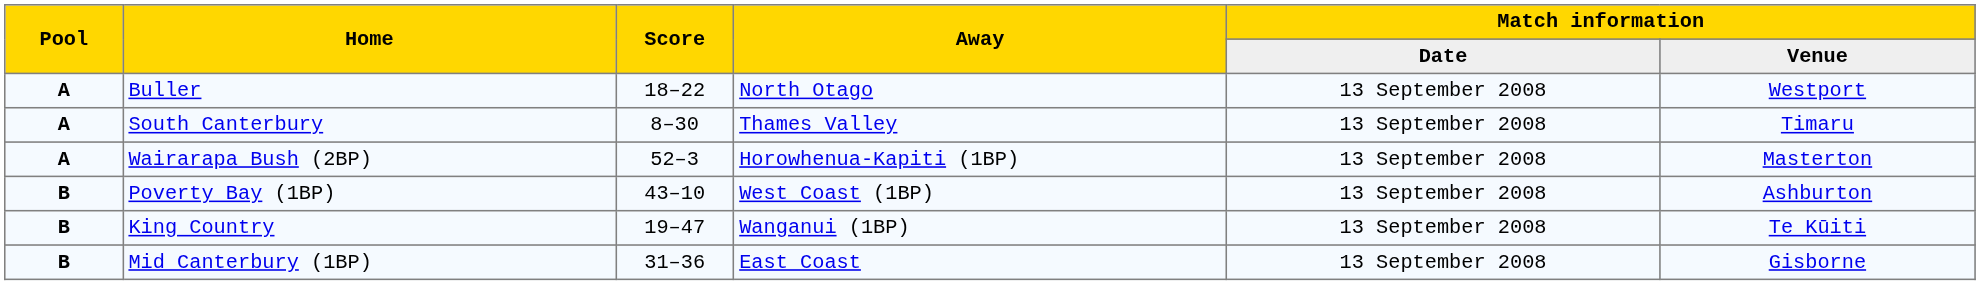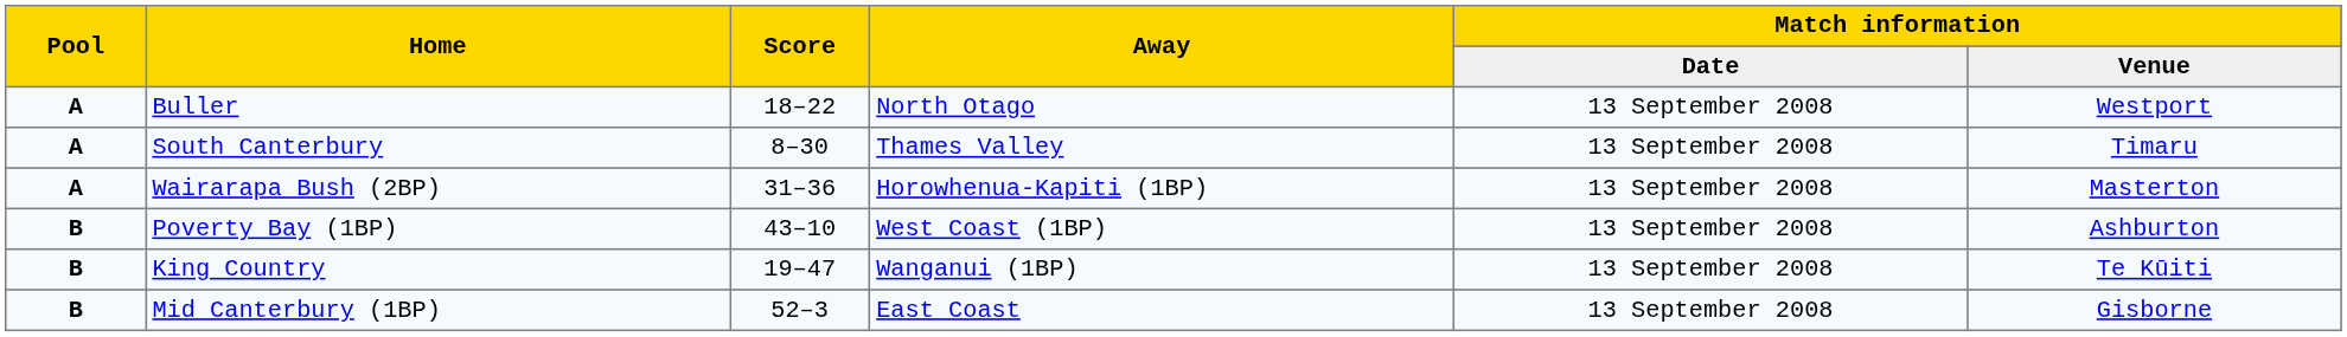 <table border=1 style="border-collapse:collapse;text-align:center" cellpadding=3 cellspacing=0 width=100%>
 <tr bgcolor=#FFD700>
 <th rowspan=2 width=6%>Pool</th>
 <th rowspan=2 width=25%>Home</th>
 <th rowspan=2 width=6%>Score</th>
 <th rowspan=2 width=25%>Away</th>
 <th colspan=6>Match information</th>
 </tr>
 <tr bgcolor=#EFEFEF>
 <th width=22%>Date</th>
 <th width=22%>Venue</th>
 </tr>
 <tr bgcolor=#F5FAFF>
 <td><strong>A</strong></td>
 <td align=left><a href='#'>Buller</a></td>
 <td>18–22</td>
 <td align=left><a href='#'>North Otago</a></td>
 <td>13 September 2008</td>
 <td><a href='#'>Westport</a></td>
 </tr>
 <tr bgcolor=#F5FAFF>
 <td><strong>A</strong></td>
 <td align=left><a href='#'>South Canterbury</a></td>
 <td>8–30</td>
 <td align=left><a href='#'>Thames Valley</a></td>
 <td>13 September 2008</td>
 <td><a href='#'>Timaru</a></td>
 </tr>
 <tr bgcolor=#F5FAFF>
 <td><strong>A</strong></td>
 <td align=left><a href='#'>Wairarapa Bush</a> (2BP)</td>
-<td>52–3</td>
+<td>31–36</td>
 <td align=left><a href='#'>Horowhenua-Kapiti</a> (1BP)</td>
 <td>13 September 2008</td>
 <td><a href='#'>Masterton</a></td>
 </tr>
 <tr bgcolor=#F5FAFF>
 <td><strong>B</strong></td>
 <td align=left><a href='#'>Poverty Bay</a> (1BP)</td>
 <td>43–10</td>
 <td align=left><a href='#'>West Coast</a> (1BP)</td>
 <td>13 September 2008</td>
 <td><a href='#'>Ashburton</a></td>
 </tr>
 <tr bgcolor=#F5FAFF>
 <td><strong>B</strong></td>
 <td align=left><a href='#'>King Country</a></td>
 <td>19–47</td>
 <td align=left><a href='#'>Wanganui</a> (1BP)</td>
 <td>13 September 2008</td>
 <td><a href='#'>Te Kūiti</a></td>
 </tr>
 <tr bgcolor=#F5FAFF>
 <td><strong>B</strong></td>
 <td align=left><a href='#'>Mid Canterbury</a> (1BP)</td>
-<td>31–36</td>
+<td>52–3</td>
 <td align=left><a href='#'>East Coast</a></td>
 <td>13 September 2008</td>
 <td><a href='#'>Gisborne</a></td>
 </tr>
 </table>
